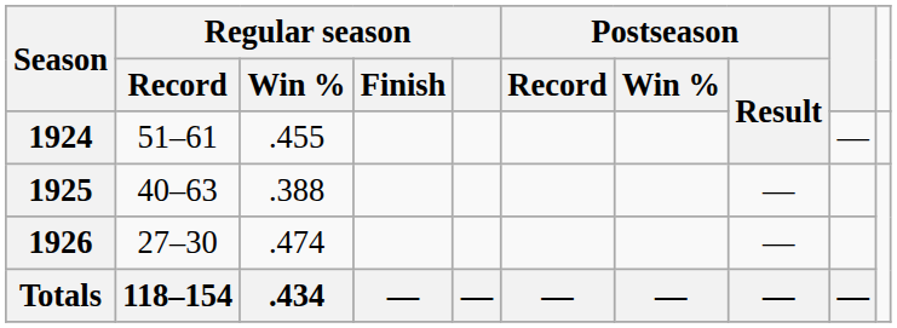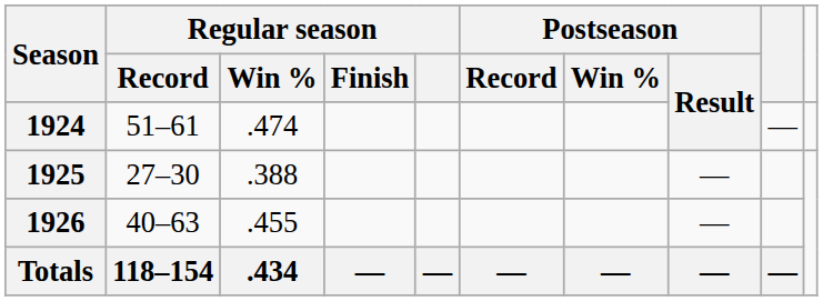 <table class="wikitable sortable plainrowheaders" style="font-size: 95%; text-align:center;">
 <tr>
 <th rowspan="2" scope="col">Season</th>
 <th colspan="4" scope="col">Regular season</th>
 <th colspan="3" scope="col">Postseason</th>
 <th rowspan="2" class="unsortable" scope="col"></th>
 </tr>
 <tr>
 <th scope="col">Record</th>
 <th scope="col">Win %</th>
 <th scope="col">Finish</th>
 <th scope="col"></th>
 <th scope="col">Record</th>
 <th scope="col">Win %</th>
 <th class="unsortable" rowspan="2" scope="col">Result</th>
 </tr>
 <tr>
 <th scope="row" style="text-align:center">1924</th>
 <td>51–61</td>
-<td>.455</td>
+<td>.474</td>
 <td></td>
 <td></td>
 <td></td>
 <td></td>
 <td>—</td>
 <td></td>
 </tr>
 <tr>
 <th scope="row" style="text-align:center">1925</th>
-<td>40–63</td>
+<td>27–30</td>
 <td>.388</td>
 <td></td>
 <td></td>
 <td></td>
 <td></td>
 <td>—</td>
 <td></td>
 </tr>
 <tr>
 <th scope="row" style="text-align:center">1926</th>
-<td>27–30</td>
-<td>.474</td>
+<td>40–63</td>
+<td>.455</td>
 <td></td>
 <td></td>
 <td></td>
 <td></td>
 <td>—</td>
 <td></td>
 </tr>
 <tr class="sortbottom">
 <th scope="row" style="text-align:center"><strong>Totals</strong></th>
 <th>118–154</th>
 <th>.434</th>
 <th>—</th>
 <th>—</th>
 <th>—</th>
 <th>—</th>
 <th>—</th>
 <th>—</th>
 </tr>
 </table>
